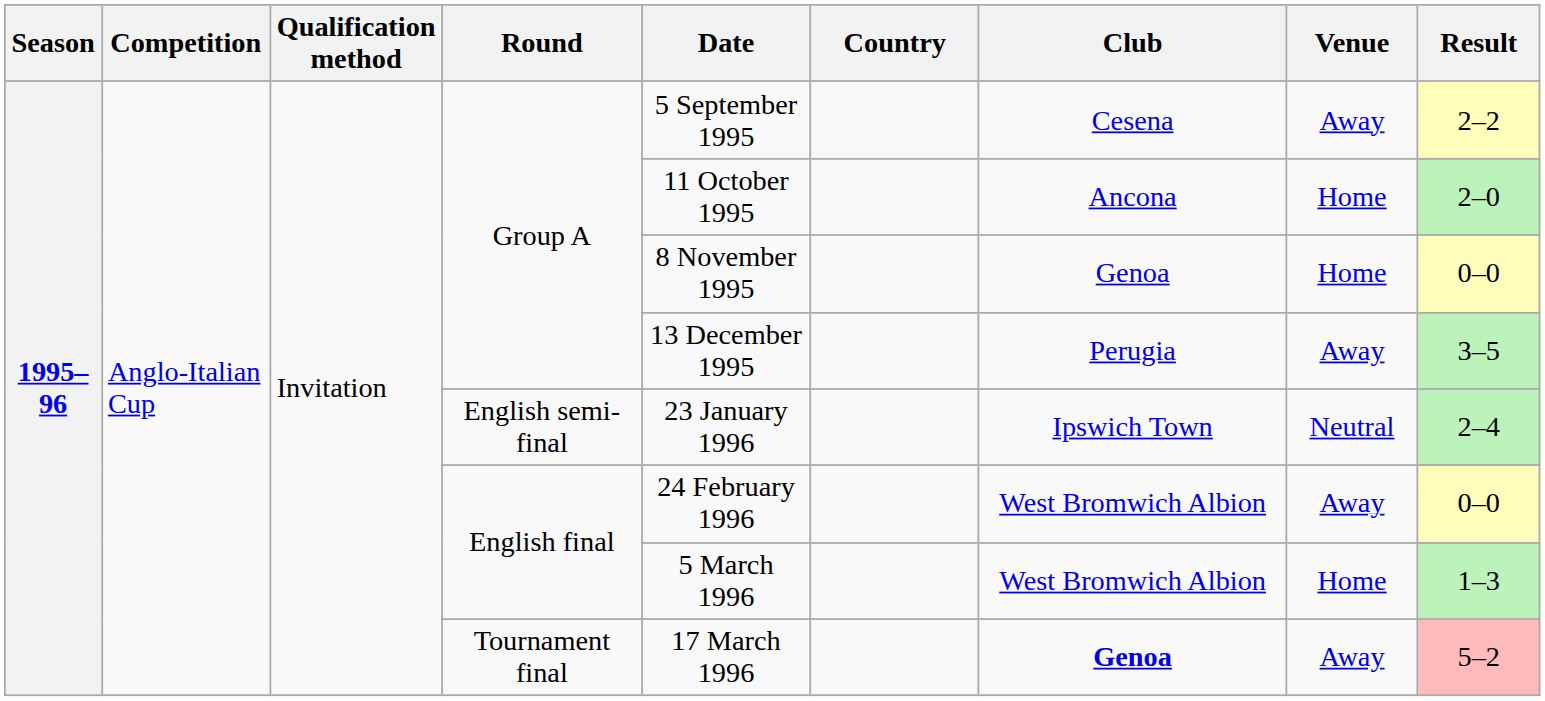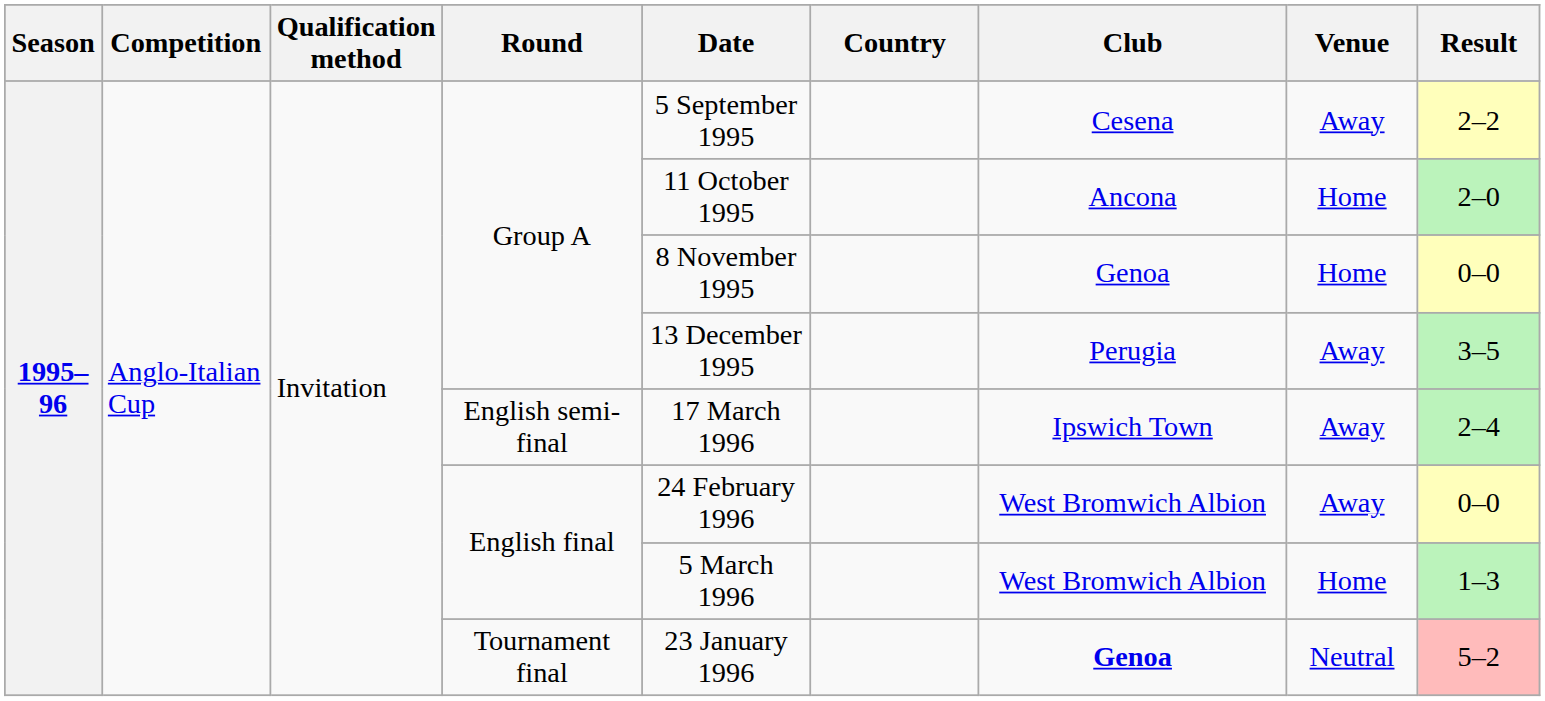 <table class="wikitable plainrowheaders">
 <tr>
 <th scope=col width=5%>Season</th>
 <th scope=col width=11%>Competition</th>
 <th scope=col width=5%>Qualification method</th>
 <th scope=col width=13%>Round</th>
 <th scope=col width=11%>Date</th>
 <th scope=col width=11%>Country</th>
 <th scope=col width=20%>Club</th>
 <th scope=col>Venue</th>
 <th scope=col>Result</th>
 </tr>
 <tr>
 <th scope=row rowspan=8 style="text-align:center;"><a href='#'>1995–96</a></th>
 <td rowspan=8><a href='#'>Anglo-Italian Cup</a></td>
 <td rowspan=8>Invitation</td>
 <td rowspan=4 align=center>Group A</td>
 <td align=center>5 September 1995</td>
 <td align=center></td>
 <td align=center><a href='#'>Cesena</a></td>
 <td align=center><a href='#'>Away</a></td>
 <td align=center style="background: #FFFFBB;">2–2</td>
 </tr>
 <tr>
 <td align=center>11 October 1995</td>
 <td align=center></td>
 <td align=center><a href='#'>Ancona</a></td>
 <td align=center><a href='#'>Home</a></td>
 <td align=center style="background: #BBF3BB;">2–0</td>
 </tr>
 <tr>
 <td align=center>8 November 1995</td>
 <td align=center></td>
 <td align=center><a href='#'>Genoa</a></td>
 <td align=center><a href='#'>Home</a></td>
 <td align=center style="background: #FFFFBB;">0–0</td>
 </tr>
 <tr>
 <td align=center>13 December 1995</td>
 <td align=center></td>
 <td align=center><a href='#'>Perugia</a></td>
 <td align=center><a href='#'>Away</a></td>
 <td align=center style="background: #BBF3BB;">3–5</td>
 </tr>
 <tr>
 <td rowspan=1 align=center>English semi-final</td>
-<td align=center>23 January 1996</td>
+<td align=center>17 March 1996</td>
 <td align=center></td>
 <td align=center><a href='#'>Ipswich Town</a></td>
-<td align=center><a href='#'>Neutral</a></td>
+<td align=center><a href='#'>Away</a></td>
 <td align=center style="background: #BBF3BB;">2–4</td>
 </tr>
 <tr>
 <td rowspan=2 align=center>English final</td>
 <td align=center>24 February 1996</td>
 <td align=center></td>
 <td align=center><a href='#'>West Bromwich Albion</a></td>
 <td align=center><a href='#'>Away</a></td>
 <td align=center style="background: #FFFFBB;">0–0</td>
 </tr>
 <tr>
 <td align=center>5 March 1996</td>
 <td align=center></td>
 <td align=center><a href='#'>West Bromwich Albion</a></td>
 <td align=center><a href='#'>Home</a></td>
 <td align=center style="background: #BBF3BB;">1–3</td>
 </tr>
 <tr>
 <td rowspan=1 align=center>Tournament final</td>
-<td align=center>17 March 1996</td>
+<td align=center>23 January 1996</td>
 <td align=center></td>
 <td align=center><strong><a href='#'>Genoa</a></strong></td>
-<td align=center><a href='#'>Away</a></td>
+<td align=center><a href='#'>Neutral</a></td>
 <td align=center style="background: #FFBBBB;">5–2</td>
 </tr>
 </table>
